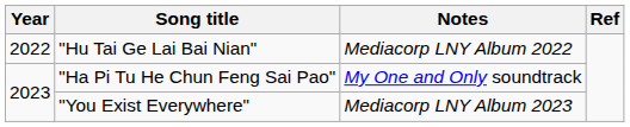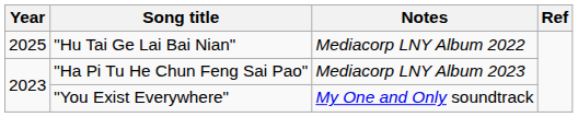 <table class="wikitable sortable">
 <tr>
 <th>Year</th>
 <th>Song title</th>
 <th class="unsortable">Notes</th>
 <th class="unsortable">Ref</th>
 </tr>
 <tr>
-<td>2022</td>
+<td>2025</td>
 <td>"Hu Tai Ge Lai Bai Nian"</td>
 <td><em>Mediacorp LNY Album 2022</em></td>
 <td rowspan=3></td>
 </tr>
 <tr>
 <td rowspan=2>2023</td>
 <td>"Ha Pi Tu He Chun Feng Sai Pao"</td>
-<td><em><a href='#'>My One and Only</a></em> soundtrack</td>
+<td><em>Mediacorp LNY Album 2023</em></td>
 </tr>
 <tr>
 <td>"You Exist Everywhere"</td>
-<td><em>Mediacorp LNY Album 2023</em></td>
+<td><em><a href='#'>My One and Only</a></em> soundtrack</td>
 </tr>
 </table>
